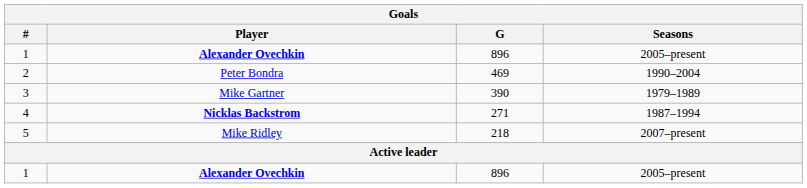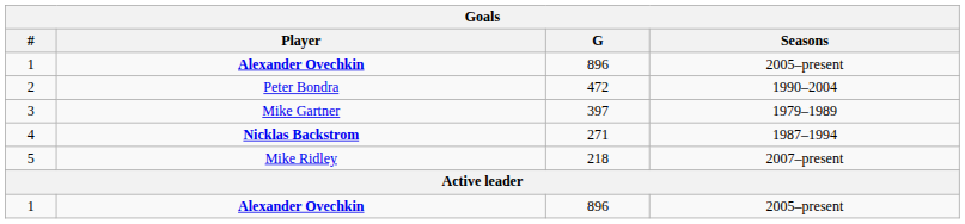 <table class="wikitable" style="text-align: center; font-size: 95%" width="80%">
 <tr>
 <th colspan="4">Goals</th>
 </tr>
 <tr>
 <th>#</th>
 <th>Player</th>
 <th>G</th>
 <th>Seasons</th>
 </tr>
 <tr>
 <td>1</td>
 <td><strong><a href='#'>Alexander Ovechkin</a></strong></td>
 <td>896</td>
 <td>2005–present</td>
 </tr>
 <tr>
 <td>2</td>
 <td><a href='#'>Peter Bondra</a></td>
-<td>469</td>
+<td>472</td>
 <td>1990–2004</td>
 </tr>
 <tr>
 <td>3</td>
 <td><a href='#'>Mike Gartner</a></td>
-<td>390</td>
+<td>397</td>
 <td>1979–1989</td>
 </tr>
 <tr>
 <td>4</td>
 <td><strong><a href='#'>Nicklas Backstrom</a></strong></td>
 <td>271</td>
 <td>1987–1994</td>
 </tr>
 <tr>
 <td>5</td>
 <td><a href='#'>Mike Ridley</a></td>
 <td>218</td>
 <td>2007–present</td>
 </tr>
 <tr>
 <th colspan="4">Active leader</th>
 </tr>
 <tr>
 <td>1</td>
 <td><strong><a href='#'>Alexander Ovechkin</a></strong></td>
 <td>896</td>
 <td>2005–present</td>
 </tr>
 </table>
